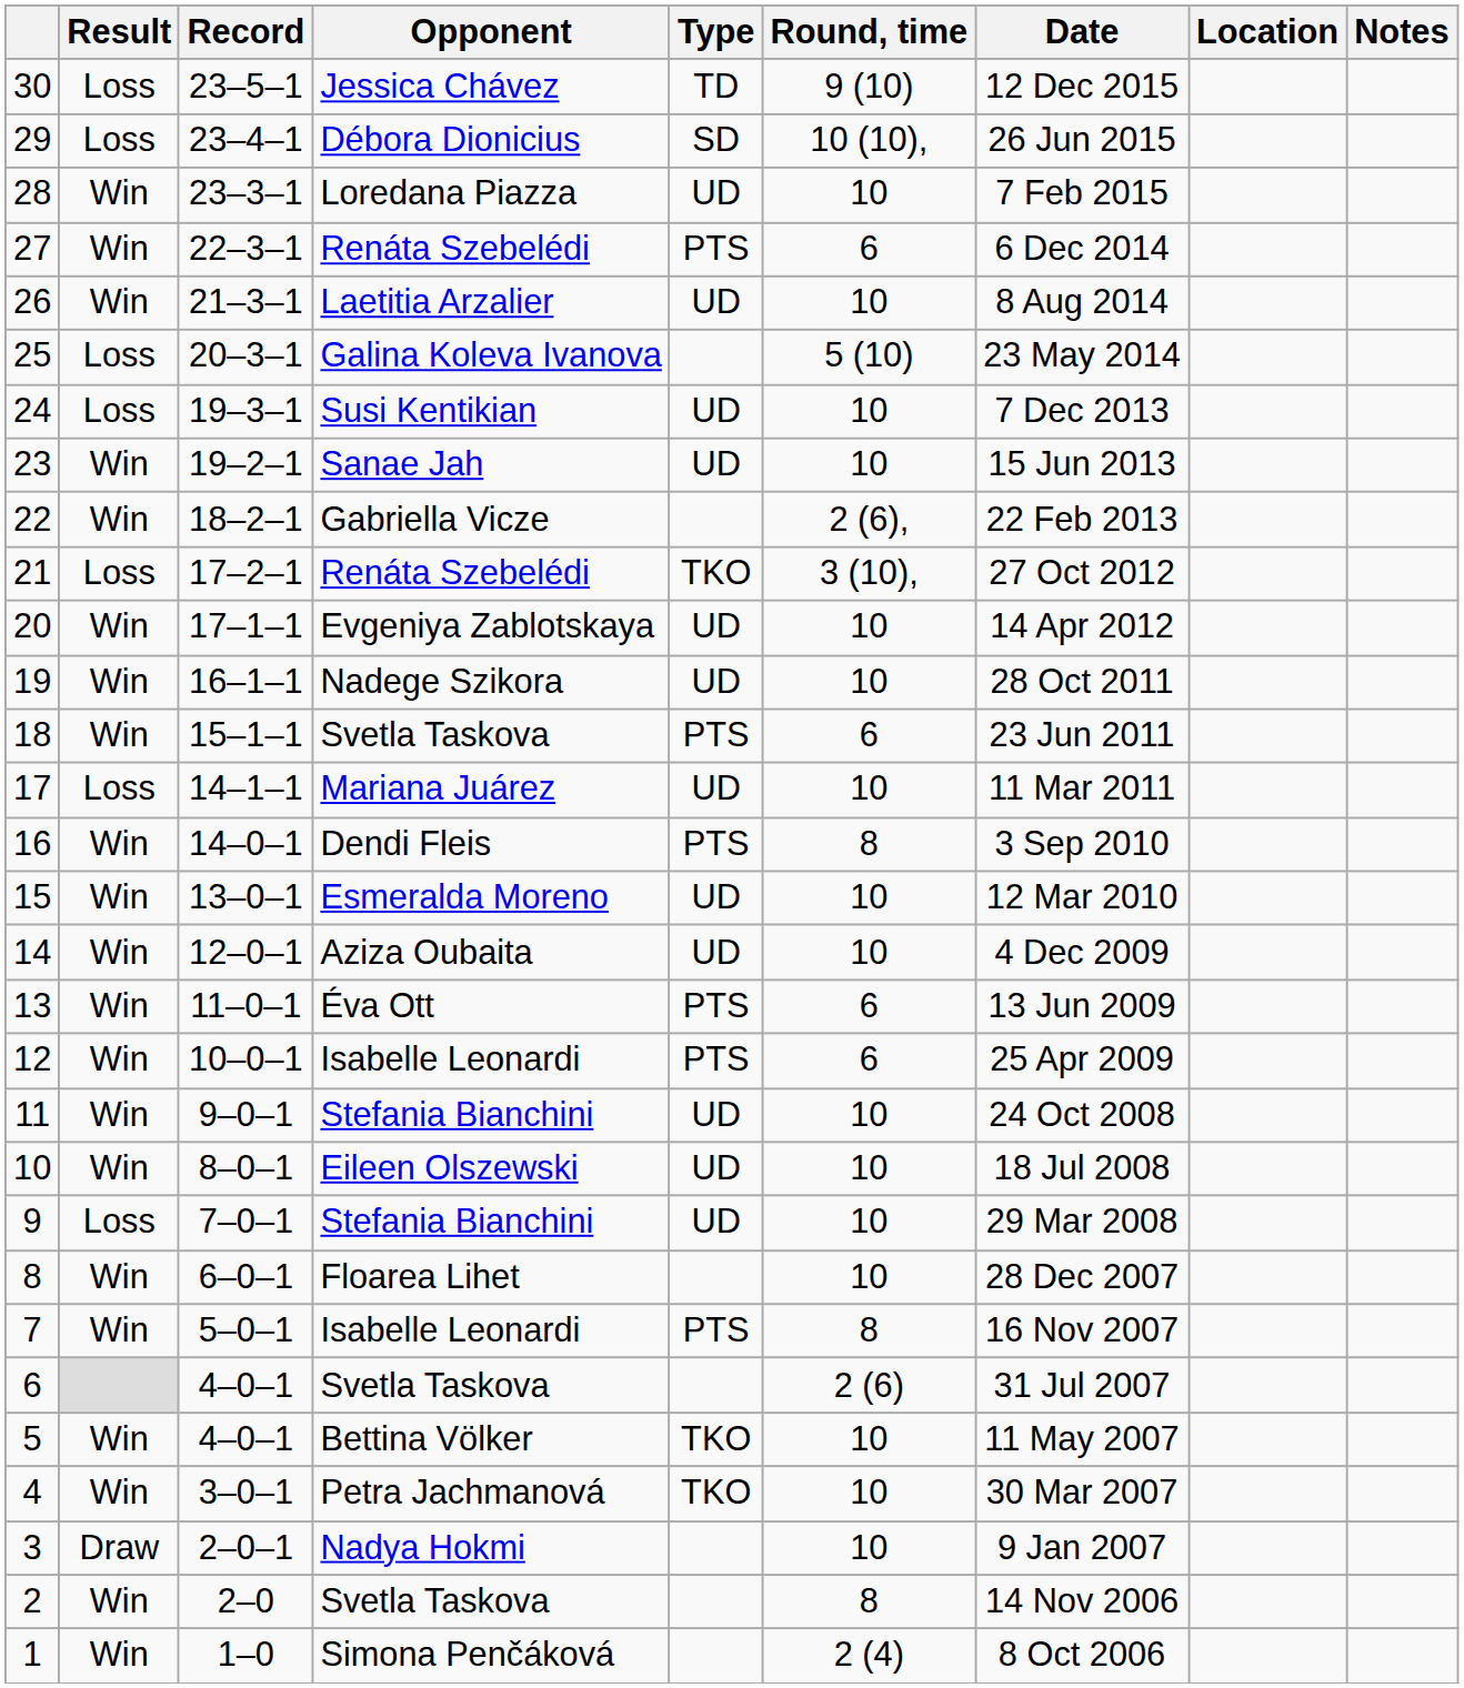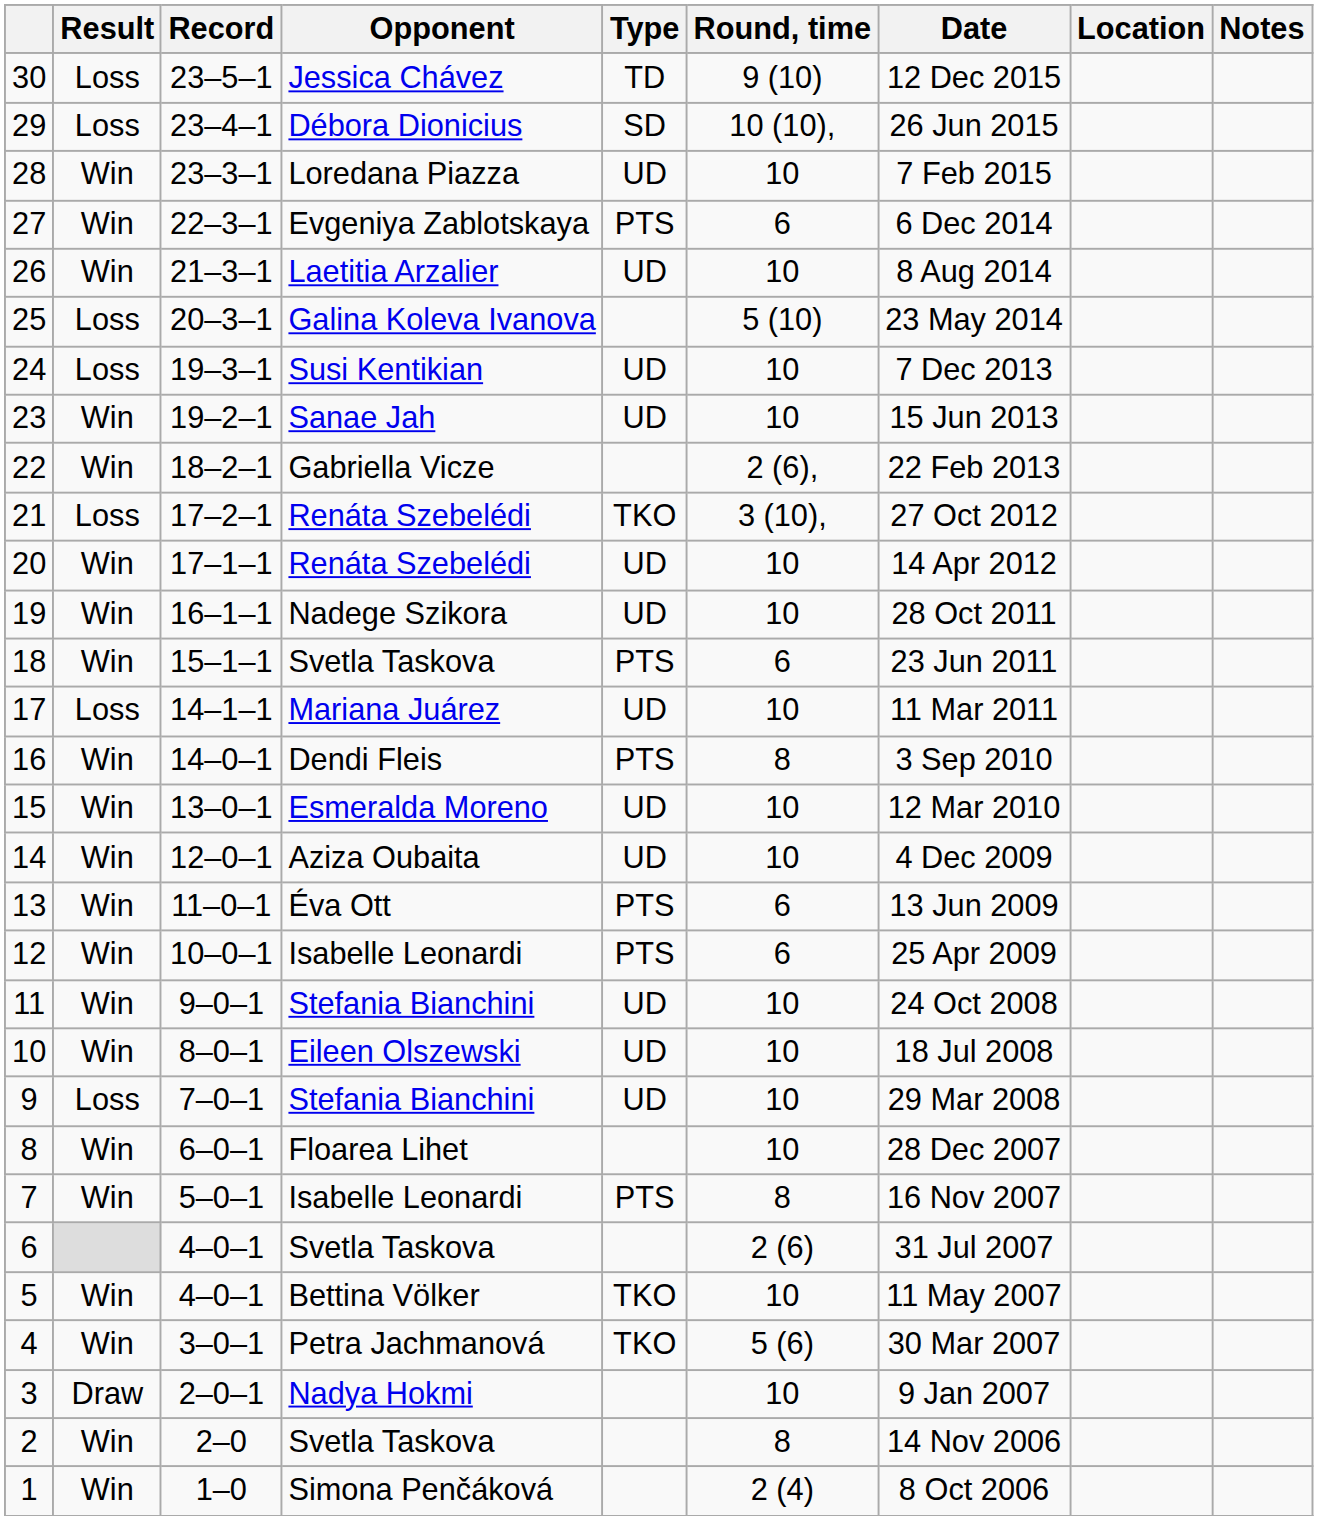 <table class="wikitable" style="text-align:center">
 <tr>
 <th></th>
 <th>Result</th>
 <th>Record</th>
 <th>Opponent</th>
 <th>Type</th>
 <th>Round, time</th>
 <th>Date</th>
 <th>Location</th>
 <th>Notes</th>
 </tr>
 <tr>
 <td>30</td>
 <td>Loss</td>
 <td>23–5–1 </td>
 <td align=left> <a href='#'>Jessica Chávez</a></td>
 <td>TD</td>
 <td>9 (10) </td>
 <td>12 Dec 2015</td>
 <td align=left></td>
 <td align=left></td>
 </tr>
 <tr>
 <td>29</td>
 <td>Loss</td>
 <td>23–4–1 </td>
 <td align=left> <a href='#'>Débora Dionicius</a></td>
 <td>SD</td>
 <td>10 (10), </td>
 <td>26 Jun 2015</td>
 <td align=left></td>
 <td align=left></td>
 </tr>
 <tr>
 <td>28</td>
 <td>Win</td>
 <td>23–3–1 </td>
 <td align=left> Loredana Piazza</td>
 <td>UD</td>
 <td>10</td>
 <td>7 Feb 2015</td>
 <td align=left></td>
 <td align=left></td>
 </tr>
 <tr>
 <td>27</td>
 <td>Win</td>
 <td>22–3–1 </td>
-<td align=left> <a href='#'>Renáta Szebelédi</a></td>
+<td align=left> Evgeniya Zablotskaya</td>
 <td>PTS</td>
 <td>6</td>
 <td>6 Dec 2014</td>
 <td align=left></td>
 <td></td>
 </tr>
 <tr>
 <td>26</td>
 <td>Win</td>
 <td>21–3–1 </td>
 <td align=left> <a href='#'>Laetitia Arzalier</a></td>
 <td>UD</td>
 <td>10</td>
 <td>8 Aug 2014</td>
 <td align=left></td>
 <td align=left></td>
 </tr>
 <tr>
 <td>25</td>
 <td>Loss</td>
 <td>20–3–1 </td>
 <td align=left> <a href='#'>Galina Koleva Ivanova</a></td>
 <td></td>
 <td>5 (10) </td>
 <td>23 May 2014</td>
 <td align=left></td>
 <td align=left></td>
 </tr>
 <tr>
 <td>24</td>
 <td>Loss</td>
 <td>19–3–1 </td>
 <td align=left> <a href='#'>Susi Kentikian</a></td>
 <td>UD</td>
 <td>10</td>
 <td>7 Dec 2013</td>
 <td align=left></td>
 <td align=left></td>
 </tr>
 <tr>
 <td>23</td>
 <td>Win</td>
 <td>19–2–1 </td>
 <td align=left> <a href='#'>Sanae Jah</a></td>
 <td>UD</td>
 <td>10</td>
 <td>15 Jun 2013</td>
 <td align=left></td>
 <td align=left></td>
 </tr>
 <tr>
 <td>22</td>
 <td>Win</td>
 <td>18–2–1 </td>
 <td align=left> Gabriella Vicze</td>
 <td></td>
 <td>2 (6), </td>
 <td>22 Feb 2013</td>
 <td align=left></td>
 <td></td>
 </tr>
 <tr>
 <td>21</td>
 <td>Loss</td>
 <td>17–2–1 </td>
 <td align=left> <a href='#'>Renáta Szebelédi</a></td>
 <td>TKO</td>
 <td>3 (10), </td>
 <td>27 Oct 2012</td>
 <td align=left></td>
 <td align=left></td>
 </tr>
 <tr>
 <td>20</td>
 <td>Win</td>
 <td>17–1–1 </td>
-<td align=left> Evgeniya Zablotskaya</td>
+<td align=left> <a href='#'>Renáta Szebelédi</a></td>
 <td>UD</td>
 <td>10</td>
 <td>14 Apr 2012</td>
 <td align=left></td>
 <td align=left></td>
 </tr>
 <tr>
 <td>19</td>
 <td>Win</td>
 <td>16–1–1 </td>
 <td align=left> Nadege Szikora</td>
 <td>UD</td>
 <td>10</td>
 <td>28 Oct 2011</td>
 <td align=left></td>
 <td align=left></td>
 </tr>
 <tr>
 <td>18</td>
 <td>Win</td>
 <td>15–1–1 </td>
 <td align=left> Svetla Taskova</td>
 <td>PTS</td>
 <td>6</td>
 <td>23 Jun 2011</td>
 <td align=left></td>
 <td></td>
 </tr>
 <tr>
 <td>17</td>
 <td>Loss</td>
 <td>14–1–1 </td>
 <td align=left> <a href='#'>Mariana Juárez</a></td>
 <td>UD</td>
 <td>10</td>
 <td>11 Mar 2011</td>
 <td align=left></td>
 <td align=left></td>
 </tr>
 <tr>
 <td>16</td>
 <td>Win</td>
 <td>14–0–1 </td>
 <td align=left> Dendi Fleis</td>
 <td>PTS</td>
 <td>8</td>
 <td>3 Sep 2010</td>
 <td align=left></td>
 <td></td>
 </tr>
 <tr>
 <td>15</td>
 <td>Win</td>
 <td>13–0–1 </td>
 <td align=left> <a href='#'>Esmeralda Moreno</a></td>
 <td>UD</td>
 <td>10</td>
 <td>12 Mar 2010</td>
 <td align=left></td>
 <td align=left></td>
 </tr>
 <tr>
 <td>14</td>
 <td>Win</td>
 <td>12–0–1 </td>
 <td align=left> Aziza Oubaita</td>
 <td>UD</td>
 <td>10</td>
 <td>4 Dec 2009</td>
 <td align=left></td>
 <td align=left></td>
 </tr>
 <tr>
 <td>13</td>
 <td>Win</td>
 <td>11–0–1 </td>
 <td align=left> Éva Ott</td>
 <td>PTS</td>
 <td>6</td>
 <td>13 Jun 2009</td>
 <td align=left></td>
 <td></td>
 </tr>
 <tr>
 <td>12</td>
 <td>Win</td>
 <td>10–0–1 </td>
 <td align=left> Isabelle Leonardi</td>
 <td>PTS</td>
 <td>6</td>
 <td>25 Apr 2009</td>
 <td align=left></td>
 <td></td>
 </tr>
 <tr>
 <td>11</td>
 <td>Win</td>
 <td>9–0–1 </td>
 <td align=left> <a href='#'>Stefania Bianchini</a></td>
 <td>UD</td>
 <td>10</td>
 <td>24 Oct 2008</td>
 <td align=left></td>
 <td align=left></td>
 </tr>
 <tr>
 <td>10</td>
 <td>Win</td>
 <td>8–0–1 </td>
 <td align=left> <a href='#'>Eileen Olszewski</a></td>
 <td>UD</td>
 <td>10</td>
 <td>18 Jul 2008</td>
 <td align=left></td>
 <td align=left></td>
 </tr>
 <tr>
 <td>9</td>
 <td>Loss</td>
 <td>7–0–1 </td>
 <td align=left> <a href='#'>Stefania Bianchini</a></td>
 <td>UD</td>
 <td>10</td>
 <td>29 Mar 2008</td>
 <td align=left></td>
 <td align=left></td>
 </tr>
 <tr>
 <td>8</td>
 <td>Win</td>
 <td>6–0–1 </td>
 <td align=left> Floarea Lihet</td>
 <td></td>
 <td>10</td>
 <td>28 Dec 2007</td>
 <td align=left></td>
 <td align=left></td>
 </tr>
 <tr>
 <td>7</td>
 <td>Win</td>
 <td>5–0–1 </td>
 <td align=left> Isabelle Leonardi</td>
 <td>PTS</td>
 <td>8</td>
 <td>16 Nov 2007</td>
 <td align=left></td>
 <td></td>
 </tr>
 <tr>
 <td>6</td>
 <td style="background: #DDD"></td>
 <td>4–0–1 </td>
 <td align=left> Svetla Taskova</td>
 <td></td>
 <td>2 (6)</td>
 <td>31 Jul 2007</td>
 <td align=left></td>
 <td align=left></td>
 </tr>
 <tr>
 <td>5</td>
 <td>Win</td>
 <td>4–0–1</td>
 <td align=left> Bettina Völker</td>
 <td>TKO</td>
 <td>10</td>
 <td>11 May 2007</td>
 <td align=left></td>
 <td align=left></td>
 </tr>
 <tr>
 <td>4</td>
 <td>Win</td>
 <td>3–0–1</td>
 <td align=left> Petra Jachmanová</td>
 <td>TKO</td>
-<td>10</td>
+<td>5 (6)</td>
 <td>30 Mar 2007</td>
 <td align=left></td>
 <td></td>
 </tr>
 <tr>
 <td>3</td>
 <td>Draw</td>
 <td>2–0–1</td>
 <td align=left> <a href='#'>Nadya Hokmi</a></td>
 <td></td>
 <td>10</td>
 <td>9 Jan 2007</td>
 <td align=left></td>
 <td align=left></td>
 </tr>
 <tr>
 <td>2</td>
 <td>Win</td>
 <td>2–0</td>
 <td align=left> Svetla Taskova</td>
 <td></td>
 <td>8</td>
 <td>14 Nov 2006</td>
 <td align=left></td>
 <td></td>
 </tr>
 <tr>
 <td>1</td>
 <td>Win</td>
 <td>1–0</td>
 <td align=left> Simona Penčáková</td>
 <td></td>
 <td>2 (4)</td>
 <td>8 Oct 2006</td>
 <td align=left></td>
 <td></td>
 </tr>
 <tr>
 </tr>
 </table>
